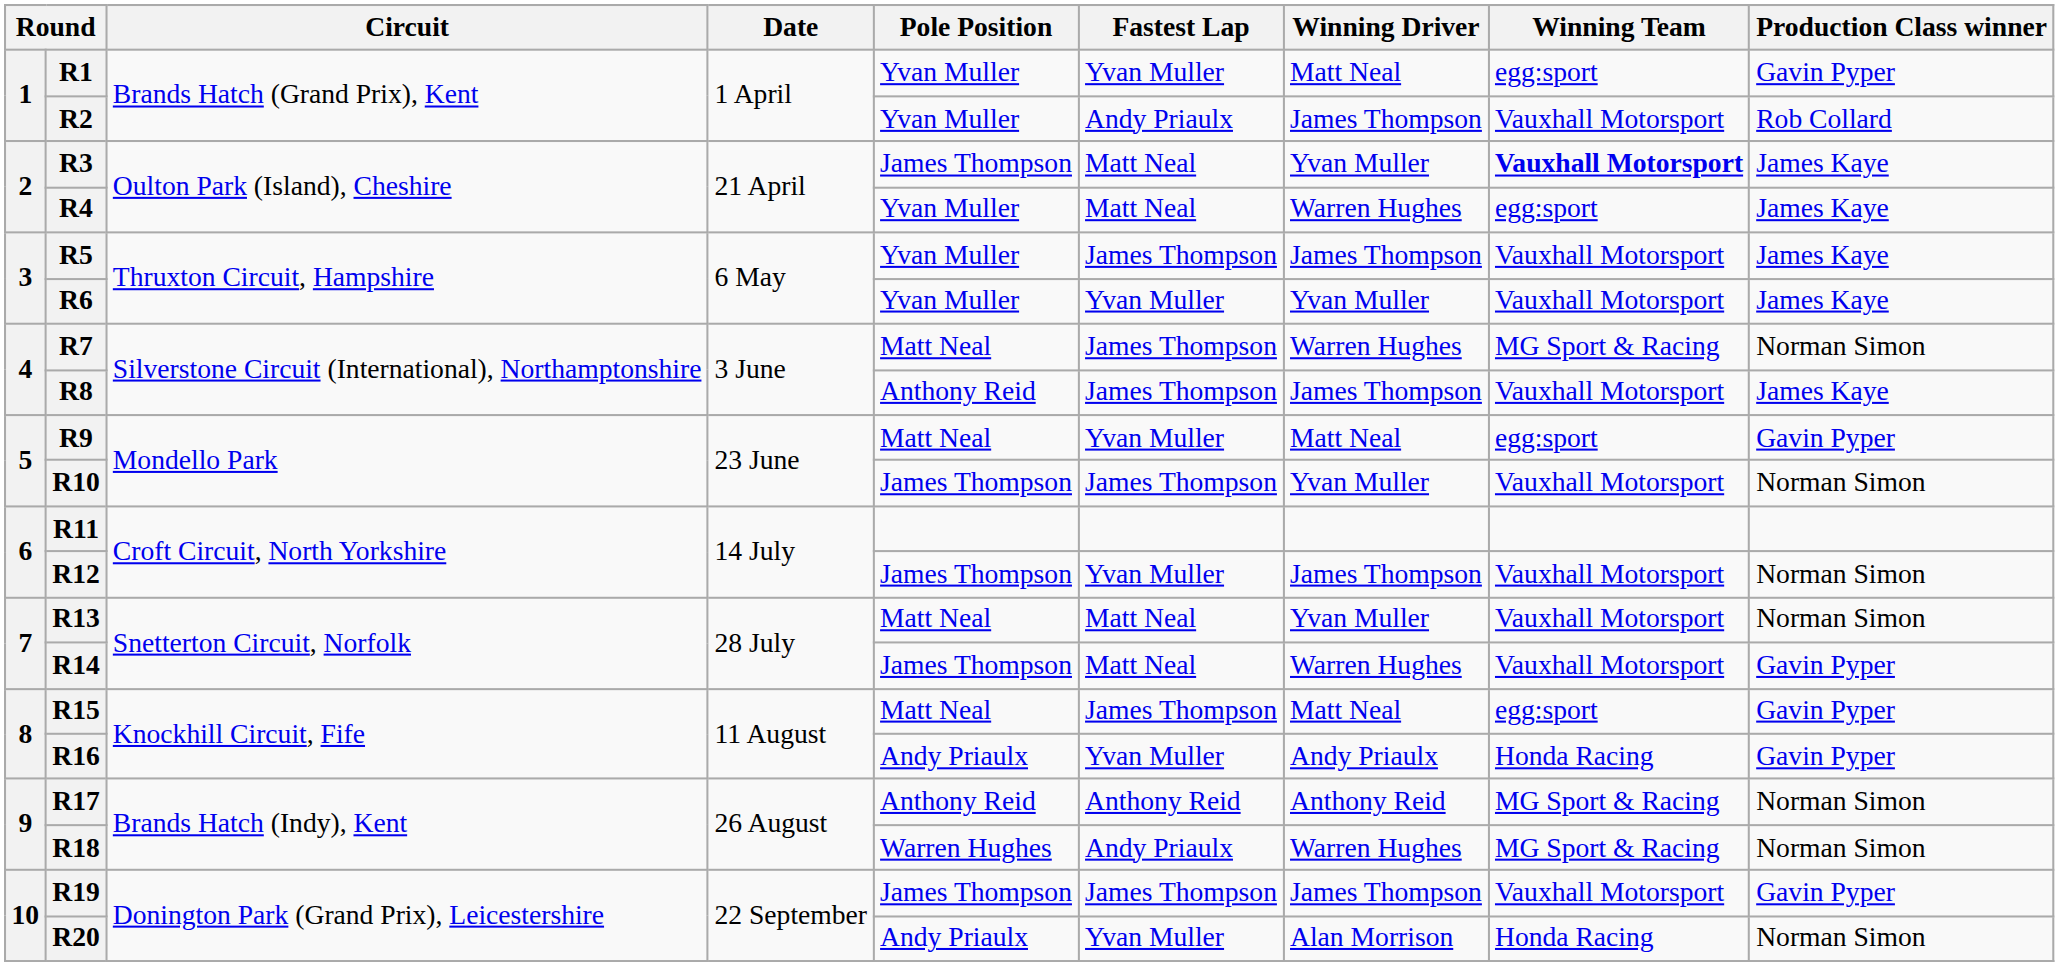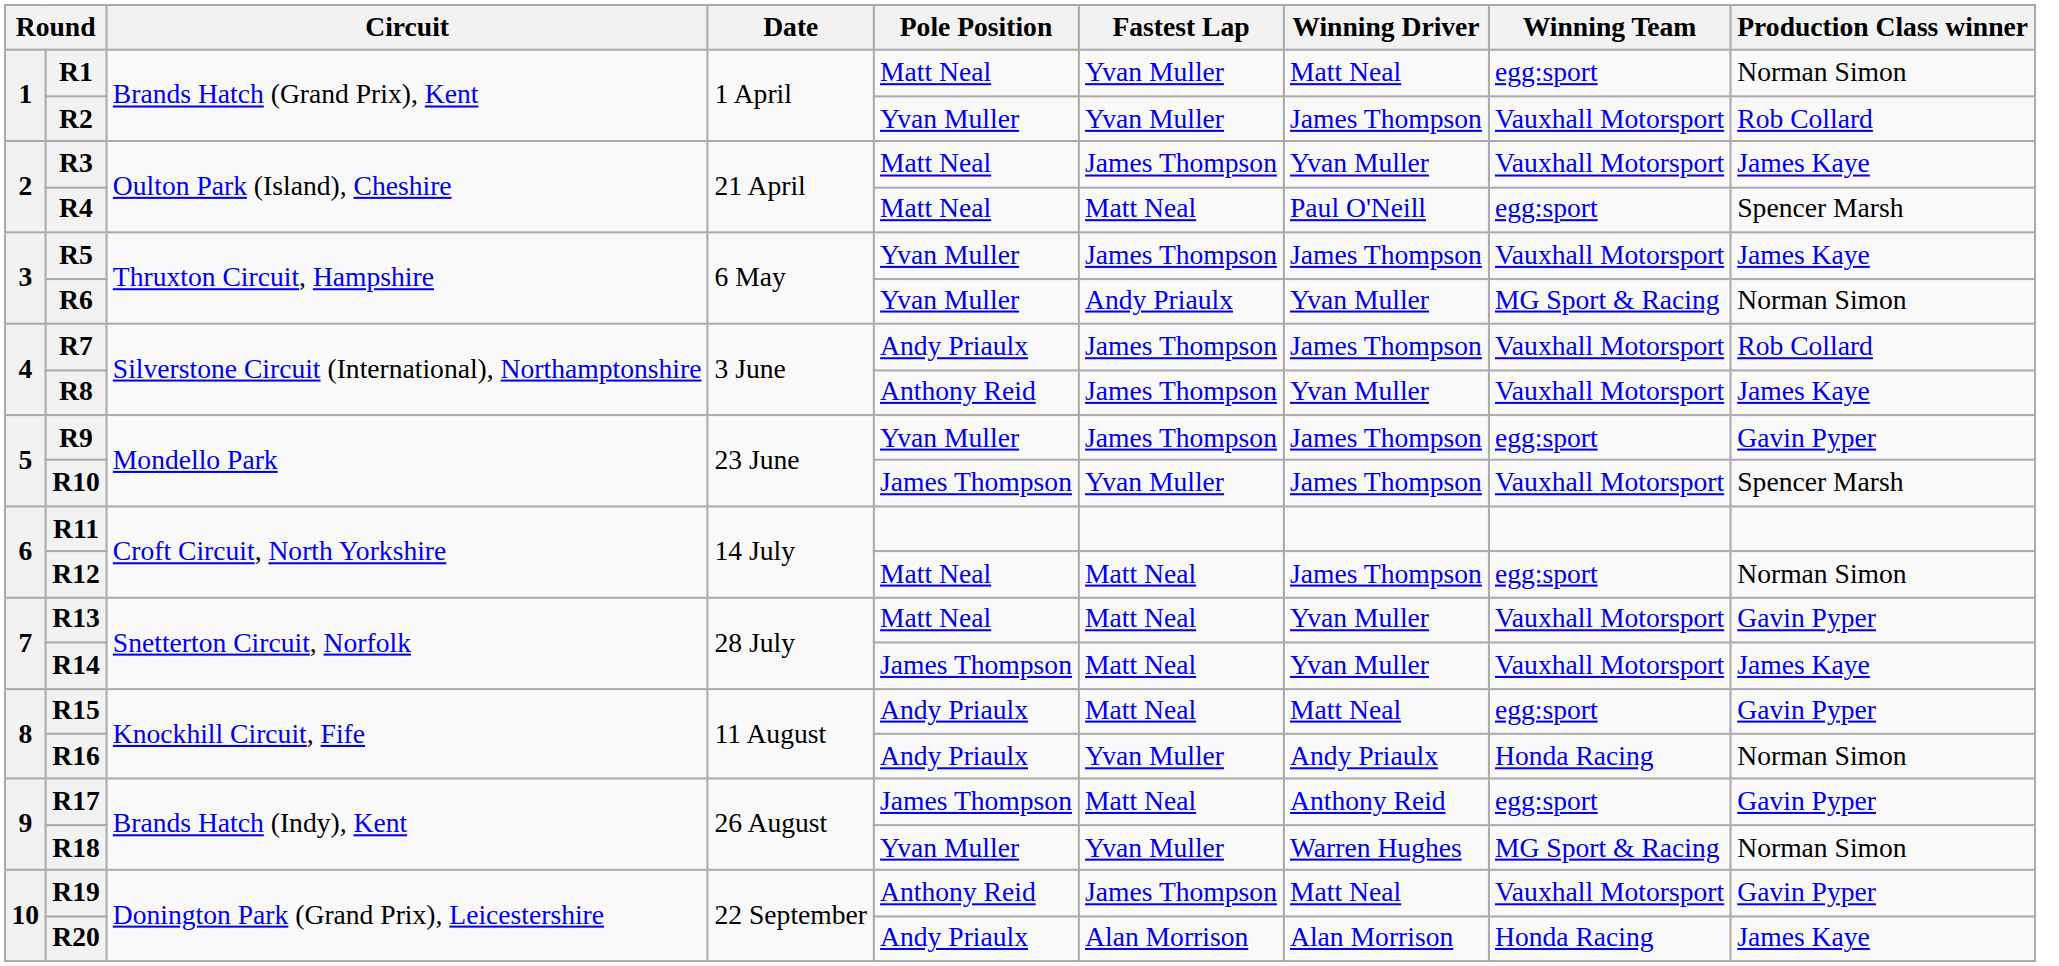 <table class="wikitable" style="font-size: 85%">
 <tr>
 <th colspan=2>Round</th>
 <th>Circuit</th>
 <th>Date</th>
 <th>Pole Position</th>
 <th>Fastest Lap</th>
 <th>Winning Driver</th>
 <th>Winning Team</th>
 <th nowrap>Production Class winner</th>
 </tr>
 <tr>
 <th rowspan=2>1</th>
 <th>R1</th>
 <td rowspan=2><a href='#'>Brands Hatch</a> (Grand Prix), <a href='#'>Kent</a></td>
 <td rowspan=2>1 April</td>
-<td> <a href='#'>Yvan Muller</a></td>
+<td> <a href='#'>Matt Neal</a></td>
 <td> <a href='#'>Yvan Muller</a></td>
 <td> <a href='#'>Matt Neal</a></td>
 <td><a href='#'>egg:sport</a></td>
-<td> <a href='#'>Gavin Pyper</a></td>
+<td> Norman Simon</td>
 </tr>
 <tr>
 <th>R2</th>
 <td> <a href='#'>Yvan Muller</a></td>
-<td> <a href='#'>Andy Priaulx</a></td>
+<td> <a href='#'>Yvan Muller</a></td>
 <td> <a href='#'>James Thompson</a></td>
 <td><a href='#'>Vauxhall Motorsport</a></td>
 <td> <a href='#'>Rob Collard</a></td>
 </tr>
 <tr>
 <th rowspan=2>2</th>
 <th>R3</th>
 <td rowspan=2><a href='#'>Oulton Park</a> (Island), <a href='#'>Cheshire</a></td>
 <td rowspan=2>21 April</td>
+<td> <a href='#'>Matt Neal</a></td>
 <td> <a href='#'>James Thompson</a></td>
-<td> <a href='#'>Matt Neal</a></td>
 <td> <a href='#'>Yvan Muller</a></td>
-<td><strong><a href='#'>Vauxhall Motorsport</a></strong></td>
+<td><a href='#'>Vauxhall Motorsport</a></td>
 <td> <a href='#'>James Kaye</a></td>
 </tr>
 <tr>
 <th>R4</th>
-<td> <a href='#'>Yvan Muller</a></td>
 <td> <a href='#'>Matt Neal</a></td>
-<td> <a href='#'>Warren Hughes</a></td>
+<td> <a href='#'>Matt Neal</a></td>
+<td> <a href='#'>Paul O'Neill</a></td>
 <td><a href='#'>egg:sport</a></td>
-<td> <a href='#'>James Kaye</a></td>
+<td> Spencer Marsh</td>
 </tr>
 <tr>
 <th rowspan=2>3</th>
 <th>R5</th>
 <td rowspan=2><a href='#'>Thruxton Circuit</a>, <a href='#'>Hampshire</a></td>
 <td rowspan=2>6 May</td>
 <td> <a href='#'>Yvan Muller</a></td>
 <td> <a href='#'>James Thompson</a></td>
 <td> <a href='#'>James Thompson</a></td>
 <td><a href='#'>Vauxhall Motorsport</a></td>
 <td> <a href='#'>James Kaye</a></td>
 </tr>
 <tr>
 <th>R6</th>
 <td> <a href='#'>Yvan Muller</a></td>
+<td> <a href='#'>Andy Priaulx</a></td>
 <td> <a href='#'>Yvan Muller</a></td>
-<td> <a href='#'>Yvan Muller</a></td>
-<td><a href='#'>Vauxhall Motorsport</a></td>
-<td> <a href='#'>James Kaye</a></td>
+<td><a href='#'>MG Sport & Racing</a></td>
+<td> Norman Simon</td>
 </tr>
 <tr>
 <th rowspan=2>4</th>
 <th>R7</th>
 <td rowspan=2 nowrap><a href='#'>Silverstone Circuit</a> (International), <a href='#'>Northamptonshire</a></td>
 <td rowspan=2>3 June</td>
-<td> <a href='#'>Matt Neal</a></td>
+<td> <a href='#'>Andy Priaulx</a></td>
 <td> <a href='#'>James Thompson</a></td>
-<td> <a href='#'>Warren Hughes</a></td>
-<td><a href='#'>MG Sport & Racing</a></td>
-<td> Norman Simon</td>
+<td> <a href='#'>James Thompson</a></td>
+<td><a href='#'>Vauxhall Motorsport</a></td>
+<td> <a href='#'>Rob Collard</a></td>
 </tr>
 <tr>
 <th>R8</th>
 <td> <a href='#'>Anthony Reid</a></td>
 <td> <a href='#'>James Thompson</a></td>
-<td> <a href='#'>James Thompson</a></td>
+<td> <a href='#'>Yvan Muller</a></td>
 <td><a href='#'>Vauxhall Motorsport</a></td>
 <td> <a href='#'>James Kaye</a></td>
 </tr>
 <tr>
 <th rowspan=2>5</th>
 <th>R9</th>
 <td rowspan=2><a href='#'>Mondello Park</a></td>
 <td rowspan=2>23 June</td>
-<td> <a href='#'>Matt Neal</a></td>
 <td> <a href='#'>Yvan Muller</a></td>
-<td> <a href='#'>Matt Neal</a></td>
+<td nowrap> <a href='#'>James Thompson</a></td>
+<td nowrap> <a href='#'>James Thompson</a></td>
 <td><a href='#'>egg:sport</a></td>
 <td> <a href='#'>Gavin Pyper</a></td>
 </tr>
 <tr>
 <th>R10</th>
 <td> <a href='#'>James Thompson</a></td>
+<td> <a href='#'>Yvan Muller</a></td>
 <td> <a href='#'>James Thompson</a></td>
-<td> <a href='#'>Yvan Muller</a></td>
 <td><a href='#'>Vauxhall Motorsport</a></td>
-<td> Norman Simon</td>
+<td nowrap> Spencer Marsh</td>
 </tr>
 <tr>
 <th rowspan=2>6</th>
 <th>R11</th>
 <td rowspan=2><a href='#'>Croft Circuit</a>, <a href='#'>North Yorkshire</a></td>
 <td rowspan=2>14 July</td>
 <td></td>
 <td></td>
 <td></td>
 <td></td>
 <td></td>
 </tr>
 <tr>
 <th>R12</th>
+<td> <a href='#'>Matt Neal</a></td>
+<td> <a href='#'>Matt Neal</a></td>
 <td> <a href='#'>James Thompson</a></td>
-<td> <a href='#'>Yvan Muller</a></td>
-<td> <a href='#'>James Thompson</a></td>
-<td nowrap><a href='#'>Vauxhall Motorsport</a></td>
+<td><a href='#'>egg:sport</a></td>
 <td nowrap> Norman Simon</td>
 </tr>
 <tr>
 <th rowspan=2>7</th>
 <th>R13</th>
 <td rowspan=2><a href='#'>Snetterton Circuit</a>, <a href='#'>Norfolk</a></td>
 <td rowspan=2>28 July</td>
 <td> <a href='#'>Matt Neal</a></td>
 <td> <a href='#'>Matt Neal</a></td>
 <td> <a href='#'>Yvan Muller</a></td>
 <td><a href='#'>Vauxhall Motorsport</a></td>
-<td> Norman Simon</td>
+<td> <a href='#'>Gavin Pyper</a></td>
 </tr>
 <tr>
 <th>R14</th>
 <td> <a href='#'>James Thompson</a></td>
 <td> <a href='#'>Matt Neal</a></td>
-<td> <a href='#'>Warren Hughes</a></td>
+<td> <a href='#'>Yvan Muller</a></td>
 <td><a href='#'>Vauxhall Motorsport</a></td>
-<td> <a href='#'>Gavin Pyper</a></td>
+<td> <a href='#'>James Kaye</a></td>
 </tr>
 <tr>
 <th rowspan=2>8</th>
 <th>R15</th>
 <td rowspan=2><a href='#'>Knockhill Circuit</a>, <a href='#'>Fife</a></td>
 <td rowspan=2>11 August</td>
+<td> <a href='#'>Andy Priaulx</a></td>
 <td> <a href='#'>Matt Neal</a></td>
-<td> <a href='#'>James Thompson</a></td>
 <td> <a href='#'>Matt Neal</a></td>
 <td><a href='#'>egg:sport</a></td>
 <td> <a href='#'>Gavin Pyper</a></td>
 </tr>
 <tr>
 <th>R16</th>
 <td> <a href='#'>Andy Priaulx</a></td>
 <td> <a href='#'>Yvan Muller</a></td>
 <td> <a href='#'>Andy Priaulx</a></td>
 <td><a href='#'>Honda Racing</a></td>
-<td> <a href='#'>Gavin Pyper</a></td>
+<td nowrap> Norman Simon</td>
 </tr>
 <tr>
 <th rowspan=2>9</th>
 <th>R17</th>
 <td rowspan=2><a href='#'>Brands Hatch</a> (Indy), <a href='#'>Kent</a></td>
 <td rowspan=2>26 August</td>
+<td> <a href='#'>James Thompson</a></td>
+<td> <a href='#'>Matt Neal</a></td>
 <td> <a href='#'>Anthony Reid</a></td>
-<td> <a href='#'>Anthony Reid</a></td>
-<td> <a href='#'>Anthony Reid</a></td>
-<td><a href='#'>MG Sport & Racing</a></td>
-<td> Norman Simon</td>
+<td><a href='#'>egg:sport</a></td>
+<td> <a href='#'>Gavin Pyper</a></td>
 </tr>
 <tr>
 <th>R18</th>
-<td> <a href='#'>Warren Hughes</a></td>
-<td> <a href='#'>Andy Priaulx</a></td>
+<td> <a href='#'>Yvan Muller</a></td>
+<td> <a href='#'>Yvan Muller</a></td>
 <td> <a href='#'>Warren Hughes</a></td>
 <td><a href='#'>MG Sport & Racing</a></td>
 <td> Norman Simon</td>
 </tr>
 <tr>
 <th rowspan=2>10</th>
 <th>R19</th>
 <td rowspan=2><a href='#'>Donington Park</a> (Grand Prix), <a href='#'>Leicestershire</a></td>
 <td rowspan=2 nowrap>22 September</td>
+<td> <a href='#'>Anthony Reid</a></td>
 <td nowrap> <a href='#'>James Thompson</a></td>
-<td nowrap> <a href='#'>James Thompson</a></td>
-<td nowrap> <a href='#'>James Thompson</a></td>
+<td> <a href='#'>Matt Neal</a></td>
 <td><a href='#'>Vauxhall Motorsport</a></td>
 <td> <a href='#'>Gavin Pyper</a></td>
 </tr>
 <tr>
 <th>R20</th>
 <td> <a href='#'>Andy Priaulx</a></td>
-<td> <a href='#'>Yvan Muller</a></td>
+<td> <a href='#'>Alan Morrison</a></td>
 <td> <a href='#'>Alan Morrison</a></td>
 <td><a href='#'>Honda Racing</a></td>
-<td> Norman Simon</td>
+<td> <a href='#'>James Kaye</a></td>
 </tr>
 <tr>
 </tr>
 </table>
